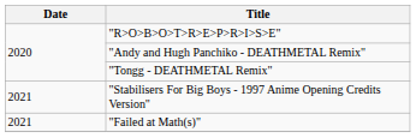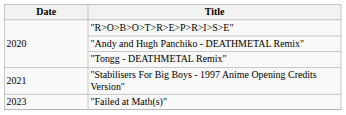 <table class="wikitable sortable">
 <tr>
 <th scope="col" style="width:8em;">Date</th>
 <th scope="col" style="width:25em;">Title</th>
 </tr>
 <tr>
 <td rowspan="3">2020</td>
 <td>"R>O>B>O>T>R>E>P>R>I>S>E"</td>
 </tr>
 <tr>
 <td>"Andy and Hugh Panchiko - DEATHMETAL Remix"</td>
 </tr>
 <tr>
 <td>"Tongg - DEATHMETAL Remix"</td>
 </tr>
 <tr>
 <td>2021</td>
 <td>"Stabilisers For Big Boys - 1997 Anime Opening Credits Version"</td>
 </tr>
 <tr>
-<td>2021</td>
+<td>2023</td>
 <td>"Failed at Math(s)"</td>
 </tr>
 <tr>
 </tr>
 </table>
